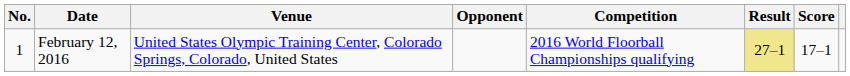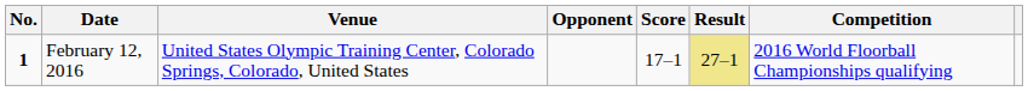 <table class="wikitable sortable">
 <tr>
 <th scope="col">No.</th>
 <th scope="col">Date</th>
 <th scope="col">Venue</th>
 <th scope="col">Opponent</th>
+<th scope="col">Score</th>
+<th scope="col">Result</th>
 <th scope="col">Competition</th>
-<th scope="col">Result</th>
-<th scope="col">Score</th>
 <th class="unsortable" scope="col"></th>
 </tr>
 <tr>
-<td align="center">1</td>
+<td align="center"><strong>1</strong></td>
 <td>February 12, 2016</td>
 <td><a href='#'>United States Olympic Training Center</a>, <a href='#'>Colorado Springs, Colorado</a>, United States</td>
 <td></td>
+<td align="center">17–1</td>
+<td align="center" style="background: khaki;">27–1</td>
 <td><a href='#'>2016 World Floorball Championships qualifying</a></td>
-<td align="center" style="background: khaki;">27–1</td>
-<td align="center">17–1</td>
 <td></td>
 </tr>
 </table>
